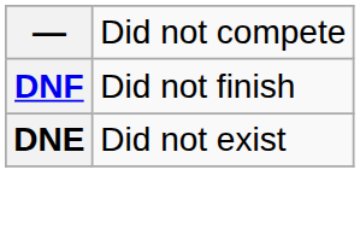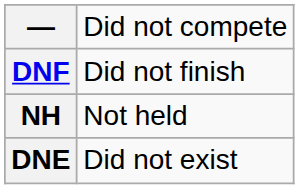 <table class="wikitable">
 <tr>
 <th scope="row">—</th>
 <td>Did not compete</td>
 </tr>
 <tr>
 <th scope="row"><a href='#'>DNF</a></th>
 <td>Did not finish</td>
 </tr>
 <tr>
+<th scope="row">NH</th>
+<td>Not held</td>
+</tr>
+<tr>
 <th scope="row">DNE</th>
 <td>Did not exist</td>
 </tr>
 </table>
